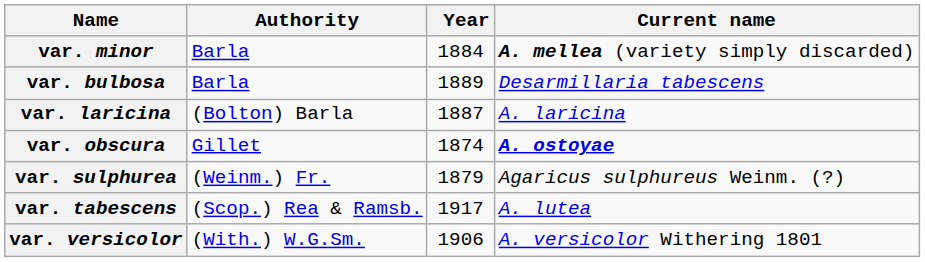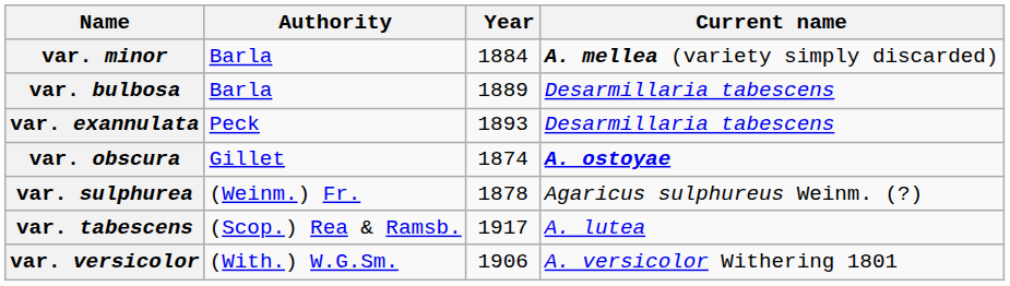 <table class="wikitable sortable plainrowheaders" border="1">
 <tr>
 <th scope="col">Name</th>
 <th scope="col">Authority</th>
 <th scope="col"> Year</th>
 <th scope="col">Current name</th>
 </tr>
 <tr>
 <th scope="row">var. <em>minor</em></th>
 <td><a href='#'>Barla</a></td>
 <td style="text-align:center;">1884</td>
 <td><strong><em>A. mellea</em></strong> (variety simply discarded)</td>
 </tr>
 <tr>
 <th scope="row">var. <em>bulbosa</em></th>
 <td><a href='#'>Barla</a></td>
 <td style="text-align:center;">1889</td>
 <td><em><a href='#'>Desarmillaria tabescens</a></em></td>
 </tr>
 <tr>
-<th scope="row">var. <em>laricina</em></th>
-<td>(<a href='#'>Bolton</a>) Barla</td>
-<td style="text-align:center;">1887</td>
-<td><em><a href='#'>A. laricina</a></em></td>
+<th scope="row">var. <em>exannulata</em></th>
+<td><a href='#'>Peck</a></td>
+<td style="text-align:center;">1893</td>
+<td><em><a href='#'>Desarmillaria tabescens</a></em></td>
 </tr>
 <tr>
 <th scope="row">var. <em>obscura</em></th>
 <td><a href='#'>Gillet</a></td>
 <td style="text-align:center;">1874</td>
 <td><strong><em><a href='#'>A. ostoyae</a></em></strong></td>
 </tr>
 <tr>
 <th scope="row">var. <em>sulphurea</em></th>
 <td>(<a href='#'>Weinm.</a>) <a href='#'>Fr.</a></td>
-<td style="text-align:center;">1879</td>
+<td style="text-align:center;">1878</td>
 <td><em>Agaricus sulphureus</em> Weinm. (?)</td>
 </tr>
 <tr>
 <th scope="row">var. <em>tabescens</em></th>
 <td>(<a href='#'>Scop.</a>) <a href='#'>Rea</a> & <a href='#'>Ramsb.</a></td>
 <td style="text-align:center;">1917</td>
 <td><em><a href='#'>A. lutea</a></em></td>
 </tr>
 <tr>
 <th scope="row">var. <em>versicolor</em></th>
 <td>(<a href='#'>With.</a>) <a href='#'>W.G.Sm.</a></td>
 <td style="text-align:center;">1906</td>
 <td><em><a href='#'>A. versicolor</a></em> Withering 1801</td>
 </tr>
 </table>
